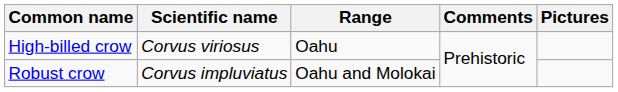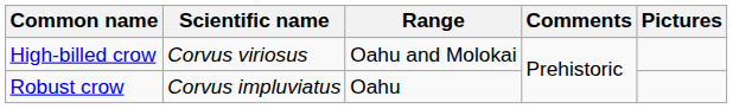 <table class="wikitable">
 <tr>
 <th>Common name</th>
 <th>Scientific name</th>
 <th>Range</th>
 <th class="unsortable">Comments</th>
 <th class="unsortable">Pictures</th>
 </tr>
 <tr>
 <td><a href='#'>High-billed crow</a></td>
 <td><em>Corvus viriosus</em></td>
-<td>Oahu</td>
+<td>Oahu and Molokai</td>
 <td rowspan="2">Prehistoric</td>
 <td></td>
 </tr>
 <tr>
 <td><a href='#'>Robust crow</a></td>
 <td><em>Corvus impluviatus</em></td>
-<td>Oahu and Molokai</td>
+<td>Oahu</td>
 <td></td>
 </tr>
 </table>
